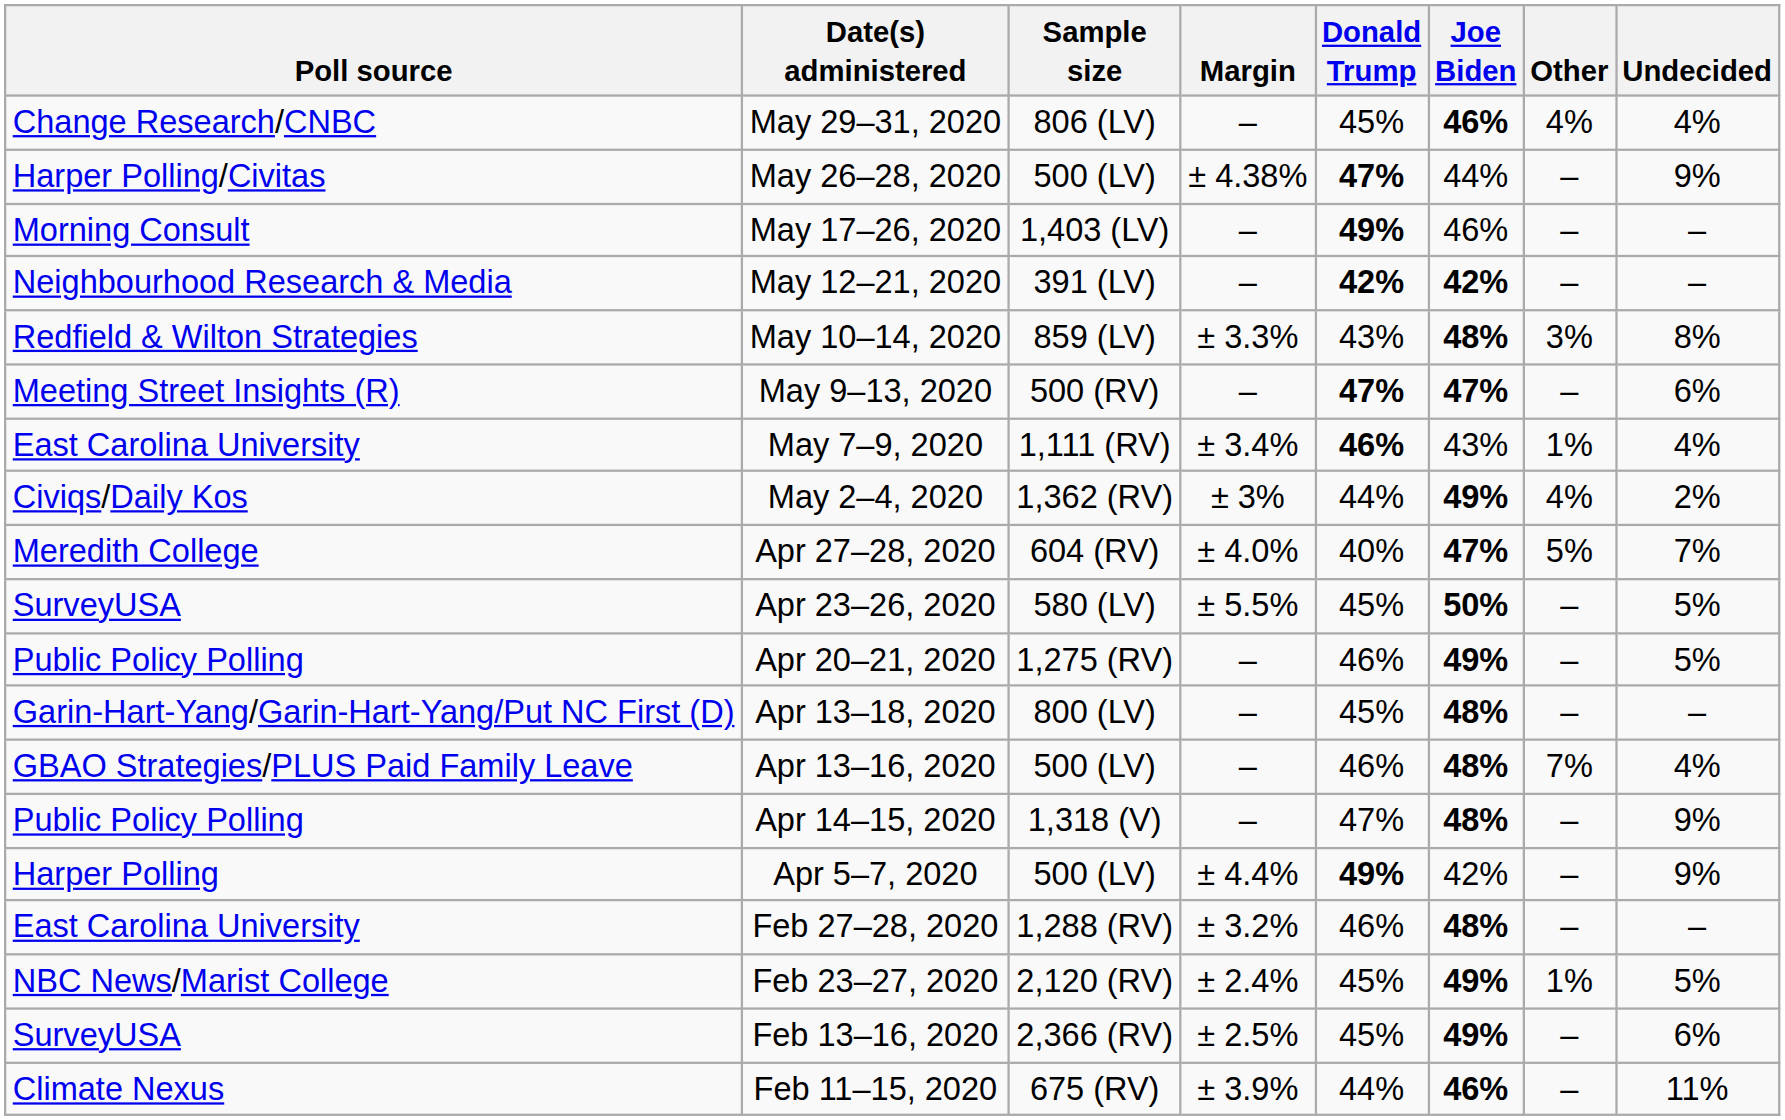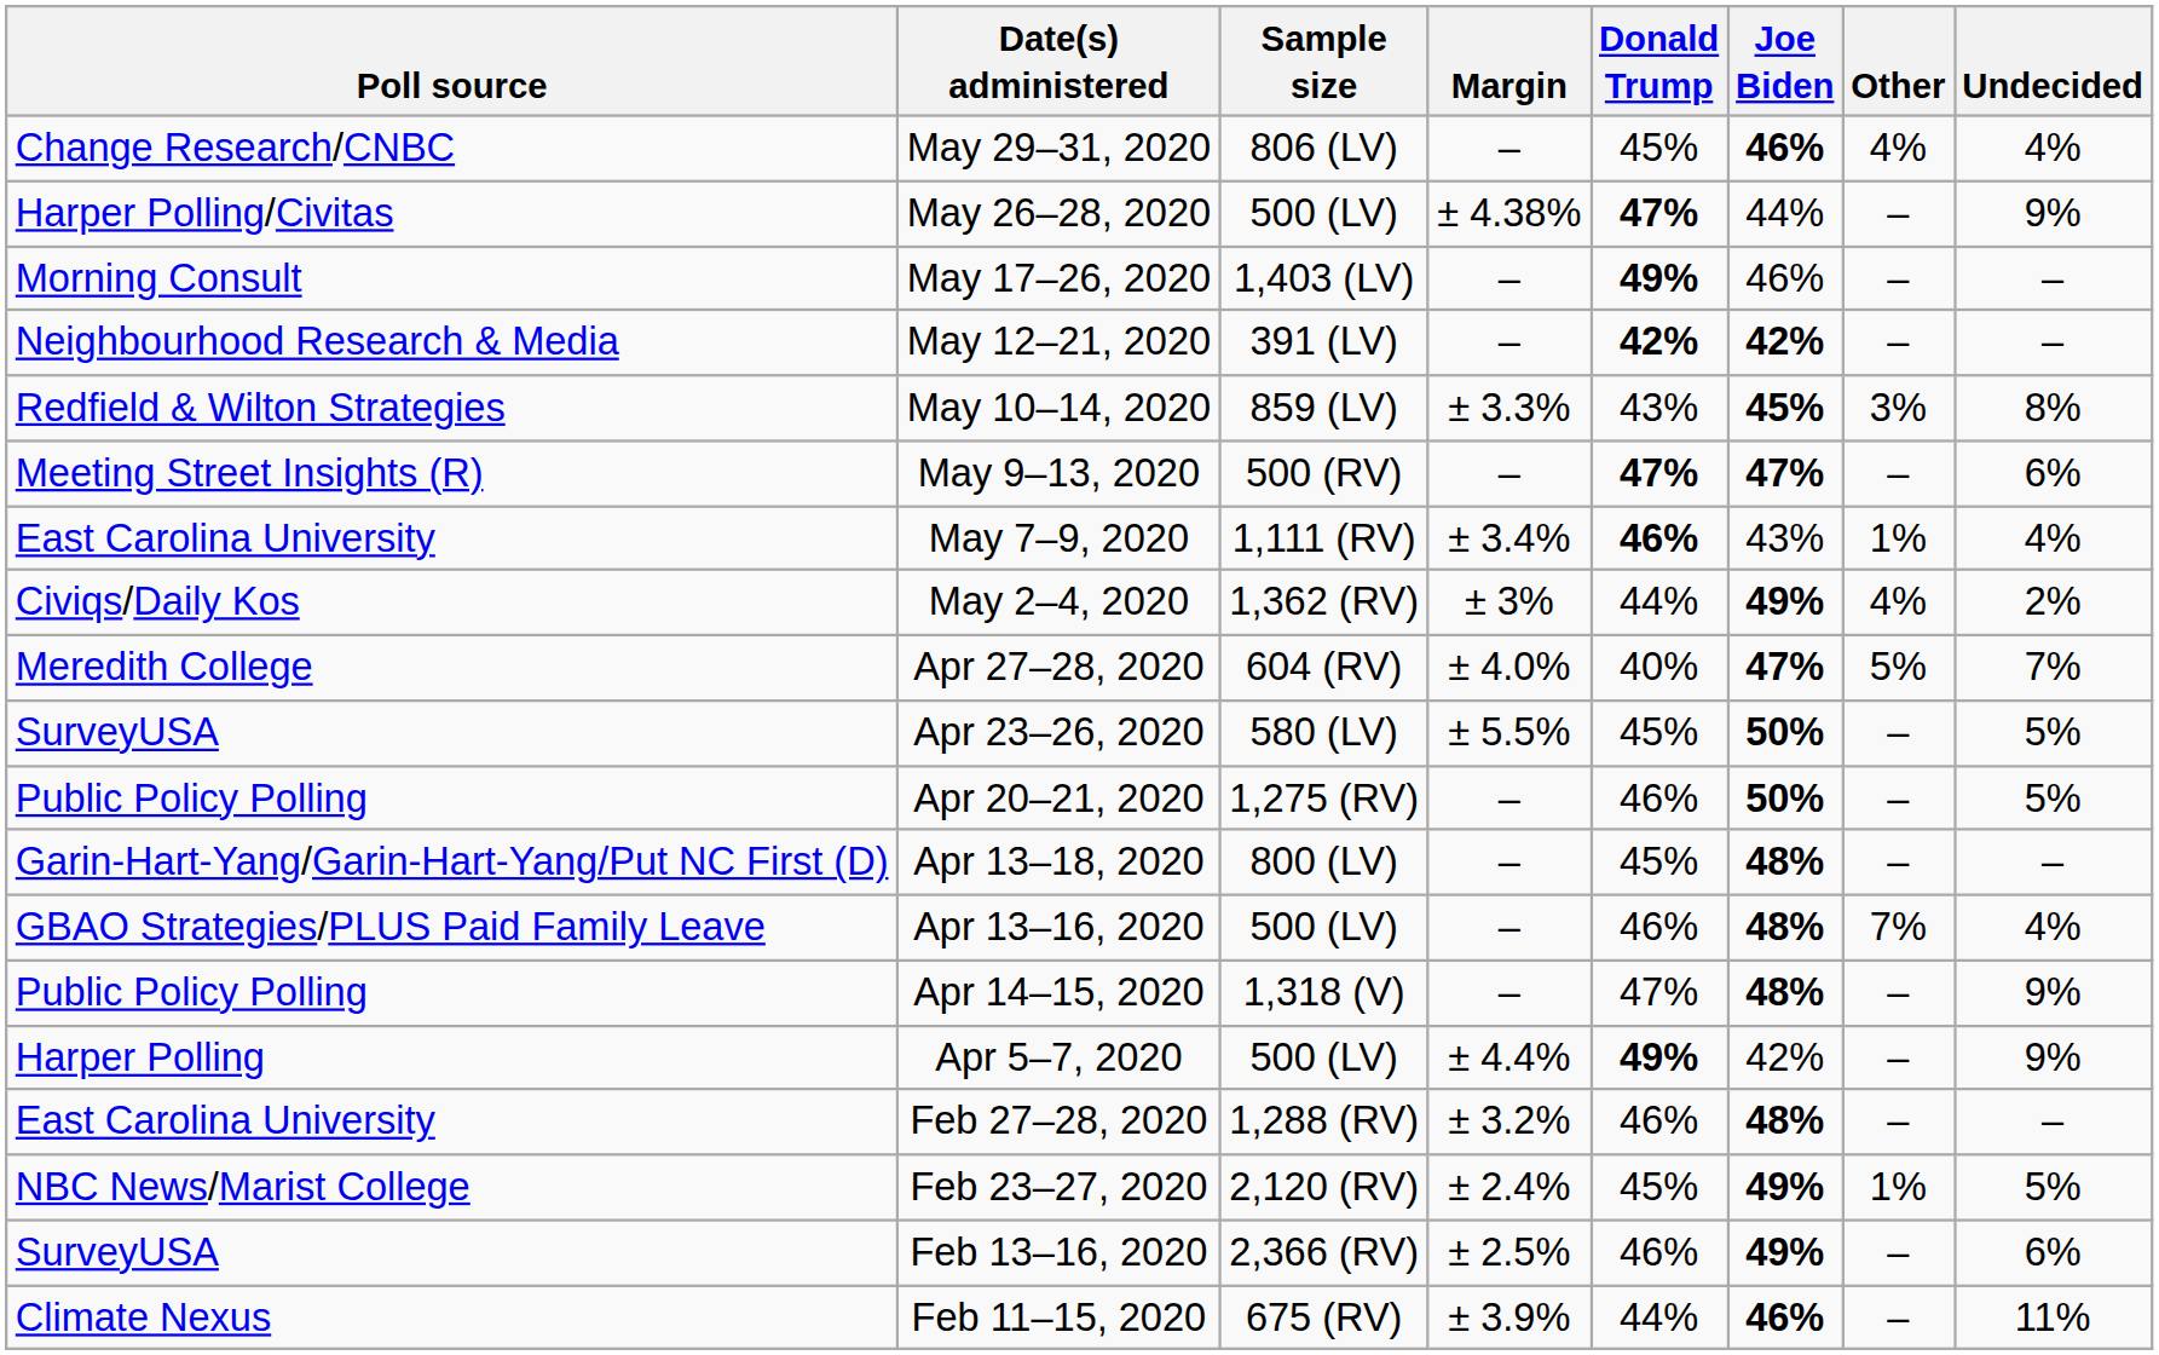 <table class="wikitable sortable mw-collapsible mw-collapsed" style="text-align:center;font-size:90%;line-height:17px">
 <tr valign=bottom style="font-size:90%;">
 <th>Poll source</th>
 <th>Date(s)<br>administered</th>
 <th>Sample<br>size</th>
 <th>Margin<br></th>
 <th><a href='#'>Donald<br>Trump</a><br><small></small></th>
 <th><a href='#'>Joe<br>Biden</a><br><small></small></th>
 <th>Other</th>
 <th>Undecided</th>
 </tr>
 <tr>
 <td style="text-align:left;"><a href='#'>Change Research</a>/<a href='#'>CNBC</a></td>
 <td>May 29–31, 2020</td>
 <td>806 (LV)</td>
 <td>–</td>
 <td>45%</td>
 <td><strong>46%</strong></td>
 <td>4%</td>
 <td>4%</td>
 </tr>
 <tr>
 <td style="text-align:left;"><a href='#'>Harper Polling</a>/<a href='#'>Civitas</a></td>
 <td>May 26–28, 2020</td>
 <td>500 (LV)</td>
 <td>± 4.38%</td>
 <td><strong>47%</strong></td>
 <td>44%</td>
 <td>–</td>
 <td>9%</td>
 </tr>
 <tr>
 <td style="text-align:left;"><a href='#'>Morning Consult</a></td>
 <td>May 17–26, 2020</td>
 <td>1,403 (LV)</td>
 <td>–</td>
 <td><strong>49%</strong></td>
 <td>46%</td>
 <td>–</td>
 <td>–</td>
 </tr>
 <tr>
 <td style="text-align:left;"><a href='#'>Neighbourhood Research & Media</a></td>
 <td>May 12–21, 2020</td>
 <td>391 (LV)</td>
 <td>–</td>
 <td><strong>42%</strong></td>
 <td><strong>42%</strong></td>
 <td>–</td>
 <td>–</td>
 </tr>
 <tr>
 <td style="text-align:left;"><a href='#'>Redfield & Wilton Strategies</a></td>
 <td>May 10–14, 2020</td>
 <td>859 (LV)</td>
 <td>± 3.3%</td>
 <td>43%</td>
-<td><strong>48%</strong></td>
+<td><strong>45%</strong></td>
 <td>3%</td>
 <td>8%</td>
 </tr>
 <tr>
 <td style="text-align:left;"><a href='#'>Meeting Street Insights (R)</a></td>
 <td>May 9–13, 2020</td>
 <td>500 (RV)</td>
 <td>–</td>
 <td><strong>47%</strong></td>
 <td><strong>47%</strong></td>
 <td>–</td>
 <td>6%</td>
 </tr>
 <tr>
 <td style="text-align:left;"><a href='#'>East Carolina University</a></td>
 <td>May 7–9, 2020</td>
 <td>1,111 (RV)</td>
 <td>± 3.4%</td>
 <td><strong>46%</strong></td>
 <td>43%</td>
 <td>1%</td>
 <td>4%</td>
 </tr>
 <tr>
 <td style="text-align:left;"><a href='#'>Civiqs</a>/<a href='#'>Daily Kos</a></td>
 <td>May 2–4, 2020</td>
 <td>1,362 (RV)</td>
 <td>± 3%</td>
 <td>44%</td>
 <td><strong>49%</strong></td>
 <td>4%</td>
 <td>2%</td>
 </tr>
 <tr>
 <td style="text-align:left;"><a href='#'>Meredith College</a></td>
 <td>Apr 27–28, 2020</td>
 <td>604 (RV)</td>
 <td>± 4.0%</td>
 <td>40%</td>
 <td><strong>47%</strong></td>
 <td>5%</td>
 <td>7%</td>
 </tr>
 <tr>
 <td style="text-align:left;"><a href='#'>SurveyUSA</a></td>
 <td>Apr 23–26, 2020</td>
 <td>580 (LV)</td>
 <td>± 5.5%</td>
 <td>45%</td>
 <td><strong>50%</strong></td>
 <td>–</td>
 <td>5%</td>
 </tr>
 <tr>
 <td style="text-align:left;"><a href='#'>Public Policy Polling</a></td>
 <td>Apr 20–21, 2020</td>
 <td>1,275 (RV)</td>
 <td>–</td>
 <td>46%</td>
-<td><strong>49%</strong></td>
+<td><strong>50%</strong></td>
 <td>–</td>
 <td>5%</td>
 </tr>
 <tr>
 <td style="text-align:left;"><a href='#'>Garin-Hart-Yang</a>/<a href='#'>Garin-Hart-Yang/Put NC First (D)</a></td>
 <td>Apr 13–18, 2020</td>
 <td>800 (LV)</td>
 <td>–</td>
 <td>45%</td>
 <td><strong>48%</strong></td>
 <td>–</td>
 <td>–</td>
 </tr>
 <tr>
 <td style="text-align:left;"><a href='#'>GBAO Strategies</a>/<a href='#'>PLUS Paid Family Leave</a></td>
 <td>Apr 13–16, 2020</td>
 <td>500 (LV)</td>
 <td>–</td>
 <td>46%</td>
 <td><strong>48%</strong></td>
 <td>7%</td>
 <td>4%</td>
 </tr>
 <tr>
 <td style="text-align:left;"><a href='#'>Public Policy Polling</a></td>
 <td>Apr 14–15, 2020</td>
 <td>1,318 (V)</td>
 <td>–</td>
 <td>47%</td>
 <td><strong>48%</strong></td>
 <td>–</td>
 <td>9%</td>
 </tr>
 <tr>
 <td style="text-align:left;"><a href='#'>Harper Polling</a></td>
 <td>Apr 5–7, 2020</td>
 <td>500 (LV)</td>
 <td>± 4.4%</td>
 <td><strong>49%</strong></td>
 <td>42%</td>
 <td>–</td>
 <td>9%</td>
 </tr>
 <tr>
 <td style="text-align:left;"><a href='#'>East Carolina University</a></td>
 <td>Feb 27–28, 2020</td>
 <td>1,288 (RV)</td>
 <td>± 3.2%</td>
 <td>46%</td>
 <td><strong>48%</strong></td>
 <td>–</td>
 <td>–</td>
 </tr>
 <tr>
 <td style="text-align:left;"><a href='#'>NBC News</a>/<a href='#'>Marist College</a></td>
 <td>Feb 23–27, 2020</td>
 <td>2,120 (RV)</td>
 <td>± 2.4%</td>
 <td>45%</td>
 <td><strong>49%</strong></td>
 <td>1%</td>
 <td>5%</td>
 </tr>
 <tr>
 <td style="text-align:left;"><a href='#'>SurveyUSA</a></td>
 <td>Feb 13–16, 2020</td>
 <td>2,366 (RV)</td>
 <td>± 2.5%</td>
-<td>45%</td>
+<td>46%</td>
 <td><strong>49%</strong></td>
 <td>–</td>
 <td>6%</td>
 </tr>
 <tr>
 <td style="text-align:left;"><a href='#'>Climate Nexus</a></td>
 <td>Feb 11–15, 2020</td>
 <td>675 (RV)</td>
 <td>± 3.9%</td>
 <td>44%</td>
 <td><strong>46%</strong></td>
 <td>–</td>
 <td>11%</td>
 </tr>
 </table>
